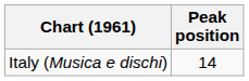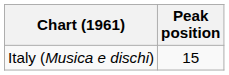 <table class="wikitable sortable">
 <tr>
 <th align="left">Chart (1961)</th>
 <th align="left">Peak<br>position</th>
 </tr>
 <tr>
 <td align="left">Italy (<em>Musica e dischi</em>)</td>
-<td align="center">14</td>
+<td align="center">15</td>
 </tr>
 </table>
